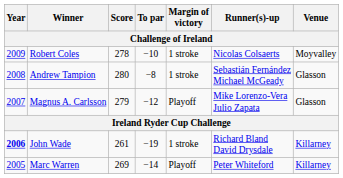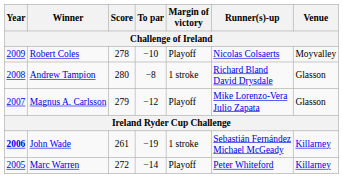 <table class=wikitable style="font-size:95%">
 <tr>
 <th>Year</th>
 <th>Winner</th>
 <th>Score</th>
 <th>To par</th>
 <th>Margin of<br>victory</th>
 <th>Runner(s)-up</th>
 <th>Venue</th>
 </tr>
 <tr>
 <th colspan=8>Challenge of Ireland</th>
 </tr>
 <tr>
 <td><a href='#'>2009</a></td>
 <td> <a href='#'>Robert Coles</a></td>
 <td align=center>278</td>
 <td align=center>−10</td>
-<td>1 stroke</td>
+<td>Playoff</td>
 <td> <a href='#'>Nicolas Colsaerts</a></td>
 <td>Moyvalley</td>
 </tr>
 <tr>
 <td><a href='#'>2008</a></td>
 <td> <a href='#'>Andrew Tampion</a></td>
 <td align=center>280</td>
 <td align=center>−8</td>
 <td>1 stroke</td>
-<td> <a href='#'>Sebastián Fernández</a><br> <a href='#'>Michael McGeady</a></td>
+<td> <a href='#'>Richard Bland</a><br> <a href='#'>David Drysdale</a></td>
 <td>Glasson</td>
 </tr>
 <tr>
 <td><a href='#'>2007</a></td>
 <td> <a href='#'>Magnus A. Carlsson</a></td>
 <td align=center>279</td>
 <td align=center>−12</td>
 <td>Playoff</td>
 <td> <a href='#'>Mike Lorenzo-Vera</a><br> <a href='#'>Julio Zapata</a></td>
 <td>Glasson</td>
 </tr>
 <tr>
 <th colspan=8>Ireland Ryder Cup Challenge</th>
 </tr>
 <tr>
 <td><strong><a href='#'>2006</a></strong></td>
 <td> <a href='#'>John Wade</a></td>
 <td align=center>261</td>
 <td align=center>−19</td>
 <td>1 stroke</td>
-<td> <a href='#'>Richard Bland</a><br> <a href='#'>David Drysdale</a></td>
+<td> <a href='#'>Sebastián Fernández</a><br> <a href='#'>Michael McGeady</a></td>
 <td><a href='#'>Killarney</a></td>
 </tr>
 <tr>
 <td><a href='#'>2005</a></td>
 <td> <a href='#'>Marc Warren</a></td>
-<td align=center>269</td>
+<td align=center>272</td>
 <td align=center>−14</td>
 <td>Playoff</td>
 <td> <a href='#'>Peter Whiteford</a></td>
 <td><a href='#'>Killarney</a></td>
 </tr>
 </table>
